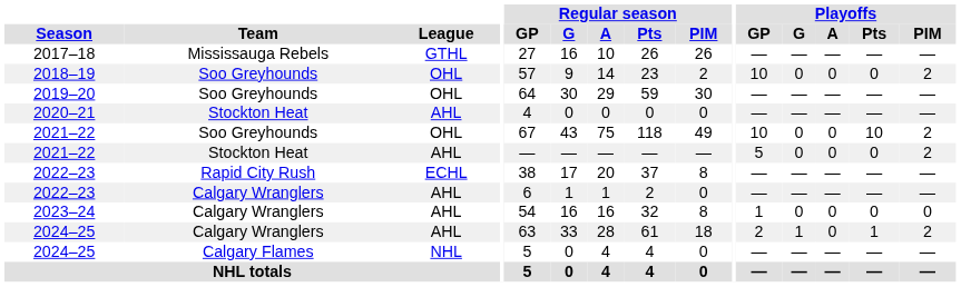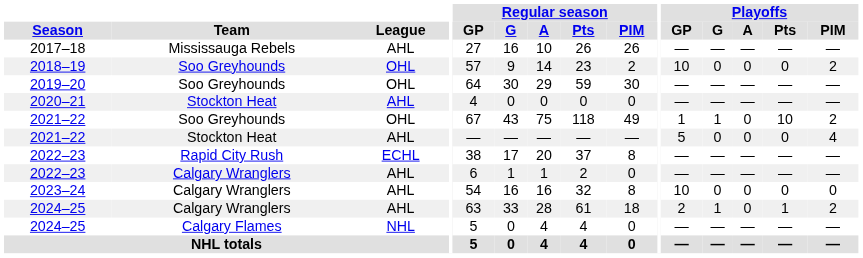 <table border="0" cellpadding="1" cellspacing="0" style="text-align:center; width:60em">
 <tr bgcolor="#e0e0e0">
 <th colspan="3" bgcolor="#ffffff"></th>
 <th rowspan="99" bgcolor="#ffffff"></th>
 <th colspan="5"><a href='#'>Regular season</a></th>
 <th rowspan="99" bgcolor="#ffffff"></th>
 <th colspan="5"><a href='#'>Playoffs</a></th>
 </tr>
 <tr bgcolor="#e0e0e0">
 <th><a href='#'>Season</a></th>
 <th>Team</th>
 <th>League</th>
 <th>GP</th>
 <th><a href='#'>G</a></th>
 <th><a href='#'>A</a></th>
 <th><a href='#'>Pts</a></th>
 <th><a href='#'>PIM</a></th>
 <th>GP</th>
 <th>G</th>
 <th>A</th>
 <th>Pts</th>
 <th>PIM</th>
 </tr>
 <tr>
 <td>2017–18</td>
 <td>Mississauga Rebels</td>
-<td><a href='#'>GTHL</a></td>
+<td>AHL</td>
 <td>27</td>
 <td>16</td>
 <td>10</td>
 <td>26</td>
 <td>26</td>
 <td>—</td>
 <td>—</td>
 <td>—</td>
 <td>—</td>
 <td>—</td>
 </tr>
 <tr bgcolor="#f0f0f0">
 <td><a href='#'>2018–19</a></td>
 <td><a href='#'>Soo Greyhounds</a></td>
 <td><a href='#'>OHL</a></td>
 <td>57</td>
 <td>9</td>
 <td>14</td>
 <td>23</td>
 <td>2</td>
 <td>10</td>
 <td>0</td>
 <td>0</td>
 <td>0</td>
 <td>2</td>
 </tr>
 <tr>
 <td><a href='#'>2019–20</a></td>
 <td>Soo Greyhounds</td>
 <td>OHL</td>
 <td>64</td>
 <td>30</td>
 <td>29</td>
 <td>59</td>
 <td>30</td>
 <td>—</td>
 <td>—</td>
 <td>—</td>
 <td>—</td>
 <td>—</td>
 </tr>
 <tr bgcolor="#f0f0f0">
 <td><a href='#'>2020–21</a></td>
 <td><a href='#'>Stockton Heat</a></td>
 <td><a href='#'>AHL</a></td>
 <td>4</td>
 <td>0</td>
 <td>0</td>
 <td>0</td>
 <td>0</td>
 <td>—</td>
 <td>—</td>
 <td>—</td>
 <td>—</td>
 <td>—</td>
 </tr>
 <tr>
 <td><a href='#'>2021–22</a></td>
 <td>Soo Greyhounds</td>
 <td>OHL</td>
 <td>67</td>
 <td>43</td>
 <td>75</td>
 <td>118</td>
 <td>49</td>
-<td>10</td>
-<td>0</td>
+<td>1</td>
+<td>1</td>
 <td>0</td>
 <td>10</td>
 <td>2</td>
 </tr>
 <tr bgcolor="#f0f0f0">
 <td><a href='#'>2021–22</a></td>
 <td>Stockton Heat</td>
 <td>AHL</td>
 <td>—</td>
 <td>—</td>
 <td>—</td>
 <td>—</td>
 <td>—</td>
 <td>5</td>
 <td>0</td>
 <td>0</td>
 <td>0</td>
-<td>2</td>
+<td>4</td>
 </tr>
 <tr>
 <td><a href='#'>2022–23</a></td>
 <td><a href='#'>Rapid City Rush</a></td>
 <td><a href='#'>ECHL</a></td>
 <td>38</td>
 <td>17</td>
 <td>20</td>
 <td>37</td>
 <td>8</td>
 <td>—</td>
 <td>—</td>
 <td>—</td>
 <td>—</td>
 <td>—</td>
 </tr>
 <tr bgcolor="#f0f0f0">
 <td><a href='#'>2022–23</a></td>
 <td><a href='#'>Calgary Wranglers</a></td>
 <td>AHL</td>
 <td>6</td>
 <td>1</td>
 <td>1</td>
 <td>2</td>
 <td>0</td>
 <td>—</td>
 <td>—</td>
 <td>—</td>
 <td>—</td>
 <td>—</td>
 </tr>
 <tr>
 <td><a href='#'>2023–24</a></td>
 <td>Calgary Wranglers</td>
 <td>AHL</td>
 <td>54</td>
 <td>16</td>
 <td>16</td>
 <td>32</td>
 <td>8</td>
-<td>1</td>
+<td>10</td>
 <td>0</td>
 <td>0</td>
 <td>0</td>
 <td>0</td>
 </tr>
 <tr bgcolor="#f0f0f0">
 <td><a href='#'>2024–25</a></td>
 <td>Calgary Wranglers</td>
 <td>AHL</td>
 <td>63</td>
 <td>33</td>
 <td>28</td>
 <td>61</td>
 <td>18</td>
 <td>2</td>
 <td>1</td>
 <td>0</td>
 <td>1</td>
 <td>2</td>
 </tr>
 <tr>
 <td><a href='#'>2024–25</a></td>
 <td><a href='#'>Calgary Flames</a></td>
 <td><a href='#'>NHL</a></td>
 <td>5</td>
 <td>0</td>
 <td>4</td>
 <td>4</td>
 <td>0</td>
 <td>—</td>
 <td>—</td>
 <td>—</td>
 <td>—</td>
 <td>—</td>
 </tr>
 <tr bgcolor="#e0e0e0">
 <th colspan="3">NHL totals</th>
 <th>5</th>
 <th>0</th>
 <th>4</th>
 <th>4</th>
 <th>0</th>
 <th>—</th>
 <th>—</th>
 <th>—</th>
 <th>—</th>
 <th>—</th>
 </tr>
 </table>
